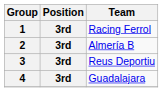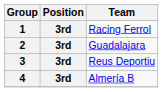 <table class="wikitable">
 <tr>
 <th>Group</th>
 <th>Position</th>
 <th>Team</th>
 </tr>
 <tr>
 <th>1</th>
 <th>3rd</th>
 <td><a href='#'>Racing Ferrol</a></td>
 </tr>
 <tr>
 <th>2</th>
 <th>3rd</th>
-<td><a href='#'>Almería B</a></td>
+<td><a href='#'>Guadalajara</a></td>
 </tr>
 <tr>
 <th>3</th>
 <th>3rd</th>
 <td><a href='#'>Reus Deportiu</a></td>
 </tr>
 <tr>
 <th>4</th>
 <th>3rd</th>
-<td><a href='#'>Guadalajara</a></td>
+<td><a href='#'>Almería B</a></td>
 </tr>
 <tr>
 </tr>
 </table>
